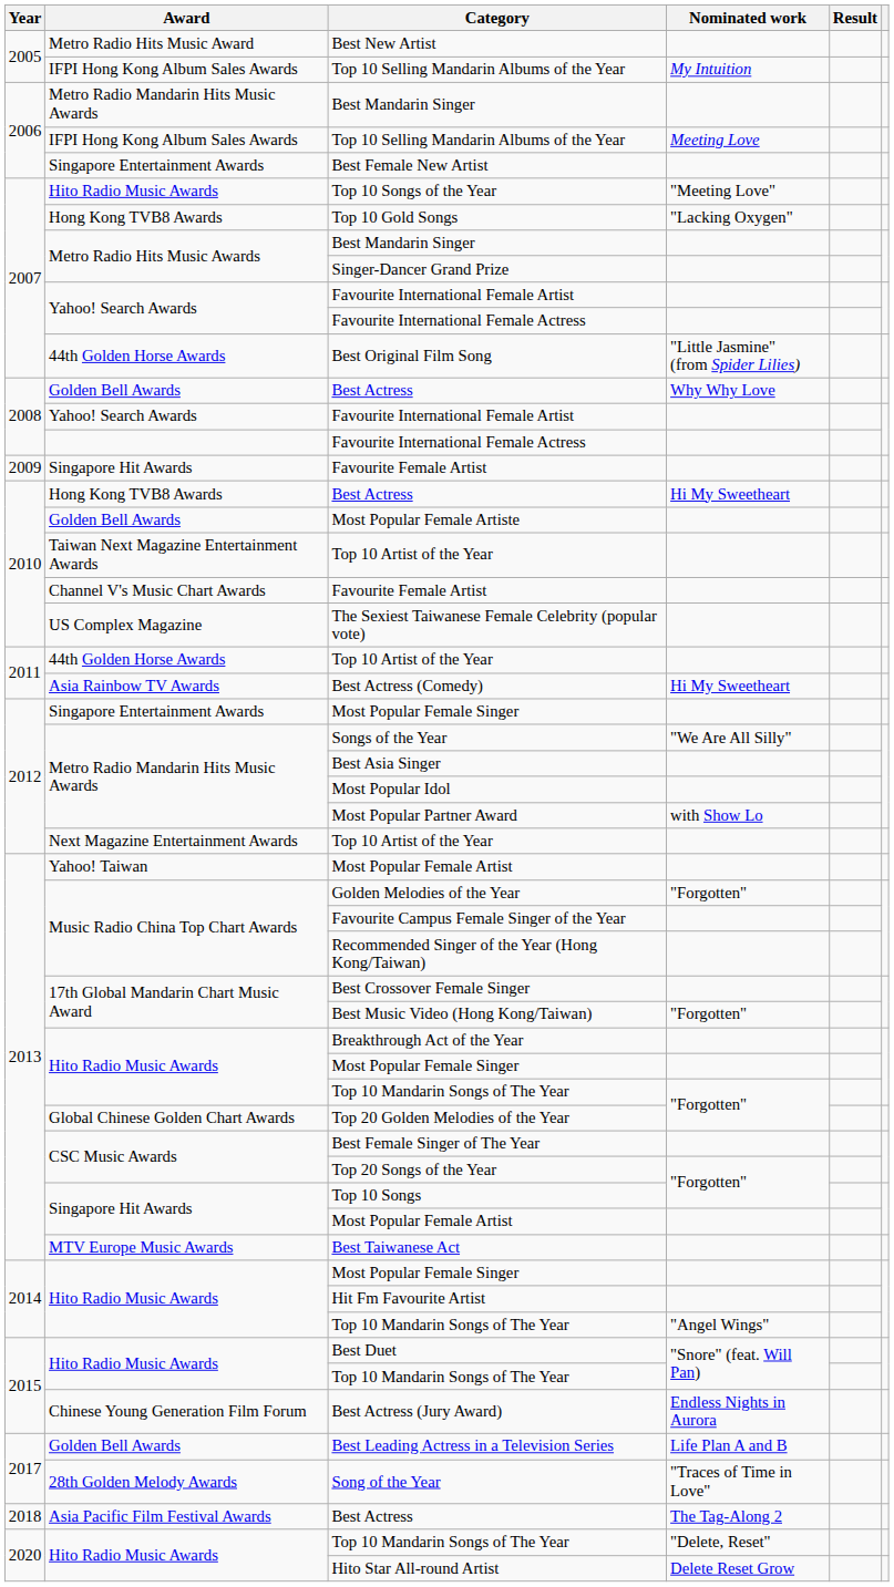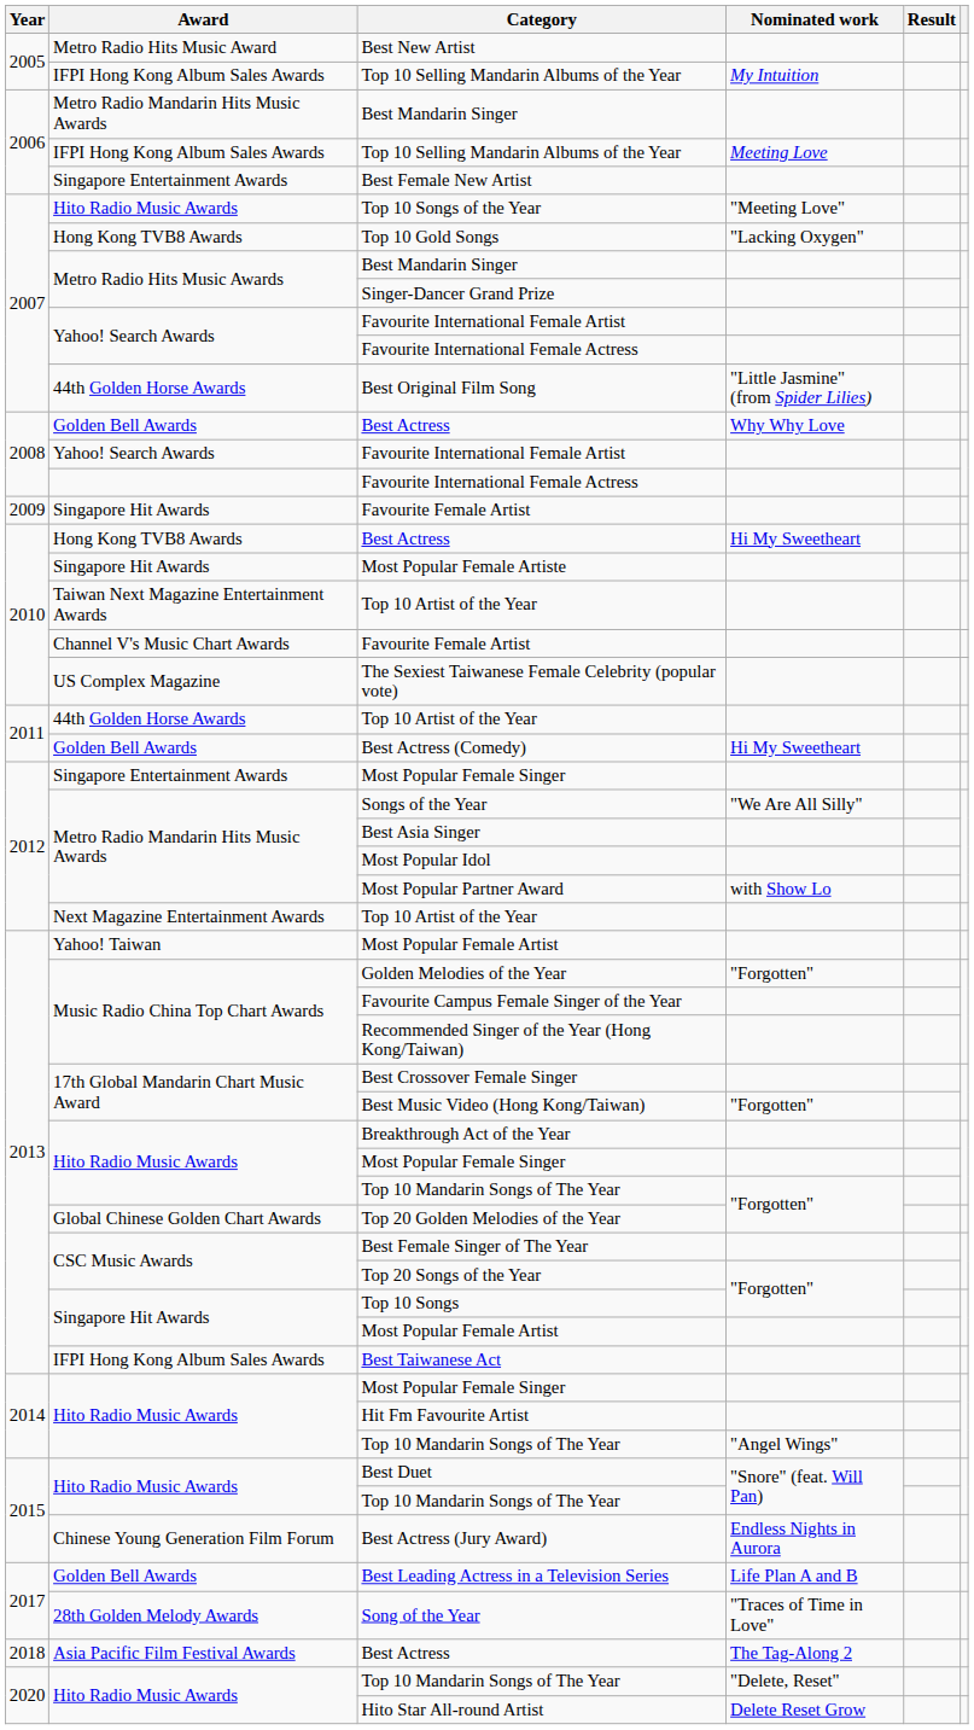 <table class="wikitable sortable">
 <tr>
 <th>Year</th>
 <th>Award</th>
 <th>Category</th>
 <th>Nominated work</th>
 <th>Result</th>
 <th class="unsortable"></th>
 </tr>
 <tr>
 <td rowspan="2">2005</td>
 <td>Metro Radio Hits Music Award</td>
 <td>Best New Artist</td>
 <td></td>
 <td></td>
 <td align="center"></td>
 </tr>
 <tr>
 <td>IFPI Hong Kong Album Sales Awards</td>
 <td>Top 10 Selling Mandarin Albums of the Year</td>
 <td><em><a href='#'>My Intuition</a></em></td>
 <td></td>
 <td align="center"></td>
 </tr>
 <tr>
 <td rowspan="3">2006</td>
 <td>Metro Radio Mandarin Hits Music Awards</td>
 <td>Best Mandarin Singer</td>
 <td></td>
 <td></td>
 <td align="center"></td>
 </tr>
 <tr>
 <td>IFPI Hong Kong Album Sales Awards</td>
 <td>Top 10 Selling Mandarin Albums of the Year</td>
 <td><em><a href='#'>Meeting Love</a></em></td>
 <td></td>
 <td align="center"></td>
 </tr>
 <tr>
 <td>Singapore Entertainment Awards</td>
 <td>Best Female New Artist</td>
 <td></td>
 <td></td>
 <td align="center"></td>
 </tr>
 <tr>
 <td rowspan="7">2007</td>
 <td><a href='#'>Hito Radio Music Awards</a></td>
 <td>Top 10 Songs of the Year</td>
 <td>"Meeting Love"</td>
 <td></td>
 <td align="center"></td>
 </tr>
 <tr>
 <td>Hong Kong TVB8 Awards</td>
 <td>Top 10 Gold Songs</td>
 <td>"Lacking Oxygen"</td>
 <td></td>
 <td align="center"></td>
 </tr>
 <tr>
 <td rowspan="2">Metro Radio Hits Music Awards</td>
 <td>Best Mandarin Singer</td>
 <td></td>
 <td></td>
 <td rowspan=2 align="center"></td>
 </tr>
 <tr>
 <td>Singer-Dancer Grand Prize</td>
 <td></td>
 <td></td>
 </tr>
 <tr>
 <td rowspan="2">Yahoo! Search Awards</td>
 <td>Favourite International Female Artist</td>
 <td></td>
 <td></td>
 <td rowspan=2 align="center"></td>
 </tr>
 <tr>
 <td>Favourite International Female Actress</td>
 <td></td>
 <td></td>
 </tr>
 <tr>
 <td>44th <a href='#'>Golden Horse Awards</a></td>
 <td>Best Original Film Song</td>
 <td>"Little Jasmine"<br>(from <em><a href='#'>Spider Lilies</a>)</td>
 <td></td>
 <td align="center"></td>
 </tr>
 <tr>
 <td rowspan="3">2008</td>
 <td><a href='#'>Golden Bell Awards</a></td>
 <td><a href='#'>Best Actress</a></td>
 <td></em><a href='#'>Why Why Love</a><em></td>
 <td></td>
 <td align="center"></td>
 </tr>
 <tr>
 <td>Yahoo! Search Awards</td>
 <td>Favourite International Female Artist</td>
 <td></td>
 <td></td>
 <td rowspan=2 align="center"></td>
 </tr>
 <tr>
 <td></td>
 <td>Favourite International Female Actress</td>
 <td></td>
 <td></td>
 </tr>
 <tr>
 <td>2009</td>
 <td>Singapore Hit Awards</td>
 <td>Favourite Female Artist</td>
 <td></td>
 <td></td>
 <td align="center"></td>
 </tr>
 <tr>
 <td rowspan="5">2010</td>
 <td>Hong Kong TVB8 Awards</td>
 <td><a href='#'>Best Actress</a></td>
 <td></em><a href='#'>Hi My Sweetheart</a><em></td>
 <td></td>
 <td align="center"></td>
 </tr>
 <tr>
-<td><a href='#'>Golden Bell Awards</a></td>
+<td>Singapore Hit Awards</td>
 <td>Most Popular Female Artiste</td>
 <td></td>
 <td></td>
 <td align="center"></td>
 </tr>
 <tr>
 <td>Taiwan Next Magazine Entertainment Awards</td>
 <td>Top 10 Artist of the Year</td>
 <td></td>
 <td></td>
 <td align="center"></td>
 </tr>
 <tr>
 <td>Channel V's Music Chart Awards</td>
 <td>Favourite Female Artist</td>
 <td></td>
 <td></td>
 <td align="center"></td>
 </tr>
 <tr>
 <td>US Complex Magazine</td>
 <td>The Sexiest Taiwanese Female Celebrity (popular vote)</td>
 <td></td>
 <td></td>
 <td align="center"></td>
 </tr>
 <tr>
 <td rowspan="2">2011</td>
 <td>44th <a href='#'>Golden Horse Awards</a></td>
 <td>Top 10 Artist of the Year</td>
 <td></td>
 <td></td>
 <td align="center"></td>
 </tr>
 <tr>
-<td><a href='#'>Asia Rainbow TV Awards</a></td>
+<td><a href='#'>Golden Bell Awards</a></td>
 <td>Best Actress (Comedy)</td>
 <td></em><a href='#'>Hi My Sweetheart</a><em></td>
 <td></td>
 <td align="center"></td>
 </tr>
 <tr>
 <td rowspan="6">2012</td>
 <td>Singapore Entertainment Awards</td>
 <td>Most Popular Female Singer</td>
 <td></td>
 <td></td>
 <td align="center"></td>
 </tr>
 <tr>
 <td rowspan="4">Metro Radio Mandarin Hits Music Awards</td>
 <td>Songs of the Year</td>
 <td>"We Are All Silly"</td>
 <td></td>
 <td rowspan="4" align="center"></td>
 </tr>
 <tr>
 <td>Best Asia Singer</td>
 <td></td>
 <td></td>
 </tr>
 <tr>
 <td>Most Popular Idol</td>
 <td></td>
 <td></td>
 </tr>
 <tr>
 <td>Most Popular Partner Award</td>
 <td>with <a href='#'>Show Lo</a></td>
 <td></td>
 </tr>
 <tr>
 <td>Next Magazine Entertainment Awards</td>
 <td>Top 10 Artist of the Year</td>
 <td></td>
 <td></td>
 <td align="center"></td>
 </tr>
 <tr>
 <td rowspan="15">2013</td>
 <td>Yahoo! Taiwan</td>
 <td>Most Popular Female Artist</td>
 <td></td>
 <td></td>
 <td align="center"></td>
 </tr>
 <tr>
 <td rowspan="3">Music Radio China Top Chart Awards</td>
 <td>Golden Melodies of the Year</td>
 <td>"Forgotten"</td>
 <td></td>
 <td rowspan="3" align="center"></td>
 </tr>
 <tr>
 <td>Favourite Campus Female Singer of the Year</td>
 <td></td>
 <td></td>
 </tr>
 <tr>
 <td>Recommended Singer of the Year (Hong Kong/Taiwan)</td>
 <td></td>
 <td></td>
 </tr>
 <tr>
 <td rowspan="2">17th Global Mandarin Chart Music Award</td>
 <td>Best Crossover Female Singer</td>
 <td></td>
 <td></td>
 <td rowspan="2" align="center"></td>
 </tr>
 <tr>
 <td>Best Music Video (Hong Kong/Taiwan)</td>
 <td>"Forgotten"</td>
 <td></td>
 </tr>
 <tr>
 <td rowspan="3"><a href='#'>Hito Radio Music Awards</a></td>
 <td>Breakthrough Act of the Year</td>
 <td></td>
 <td></td>
 <td rowspan="3" align="center"></td>
 </tr>
 <tr>
 <td>Most Popular Female Singer</td>
 <td></td>
 <td></td>
 </tr>
 <tr>
 <td>Top 10 Mandarin Songs of The Year</td>
 <td rowspan="2">"Forgotten"</td>
 <td></td>
 </tr>
 <tr>
 <td>Global Chinese Golden Chart Awards</td>
 <td>Top 20 Golden Melodies of the Year</td>
 <td></td>
 <td align="center"></td>
 </tr>
 <tr>
 <td rowspan="2">CSC Music Awards</td>
 <td>Best Female Singer of The Year</td>
 <td></td>
 <td></td>
 <td rowspan="2" align="center"></td>
 </tr>
 <tr>
 <td>Top 20 Songs of the Year</td>
 <td rowspan="2">"Forgotten"</td>
 <td></td>
 </tr>
 <tr>
 <td rowspan="2">Singapore Hit Awards</td>
 <td>Top 10 Songs</td>
 <td></td>
 <td rowspan="2" align="center"></td>
 </tr>
 <tr>
 <td>Most Popular Female Artist</td>
 <td></td>
 <td></td>
 </tr>
 <tr>
-<td><a href='#'>MTV Europe Music Awards</a></td>
+<td>IFPI Hong Kong Album Sales Awards</td>
 <td><a href='#'>Best Taiwanese Act</a></td>
 <td></td>
 <td></td>
 <td align="center"></td>
 </tr>
 <tr>
 <td rowspan="3">2014</td>
 <td rowspan="3"><a href='#'>Hito Radio Music Awards</a></td>
 <td>Most Popular Female Singer</td>
 <td></td>
 <td></td>
 <td rowspan="3" align="center"></td>
 </tr>
 <tr>
 <td>Hit Fm Favourite Artist</td>
 <td></td>
 <td></td>
 </tr>
 <tr>
 <td>Top 10 Mandarin Songs of The Year</td>
 <td>"Angel Wings"</td>
 <td></td>
 </tr>
 <tr>
 <td rowspan="3">2015</td>
 <td rowspan="2"><a href='#'>Hito Radio Music Awards</a></td>
 <td>Best Duet</td>
 <td rowspan="2">"Snore" (feat. <a href='#'>Will Pan</a>)</td>
 <td></td>
 <td rowspan="2" align="center"></td>
 </tr>
 <tr>
 <td>Top 10 Mandarin Songs of The Year</td>
 <td></td>
 </tr>
 <tr>
 <td>Chinese Young Generation Film Forum</td>
 <td>Best Actress (Jury Award)</td>
 <td></em><a href='#'>Endless Nights in Aurora</a><em></td>
 <td></td>
 <td></td>
 </tr>
 <tr>
 <td rowspan="2">2017</td>
 <td><a href='#'>Golden Bell Awards</a></td>
 <td><a href='#'>Best Leading Actress in a Television Series</a></td>
 <td></em><a href='#'>Life Plan A and B</a><em></td>
 <td></td>
 <td align="center"></td>
 </tr>
 <tr>
 <td><a href='#'>28th Golden Melody Awards</a></td>
 <td><a href='#'>Song of the Year</a></td>
 <td>"Traces of Time in Love"</td>
 <td></td>
 <td></td>
 </tr>
 <tr>
 <td rowspan="1">2018</td>
 <td><a href='#'>Asia Pacific Film Festival Awards</a></td>
 <td>Best Actress</td>
 <td></em><a href='#'>The Tag-Along 2</a><em></td>
 <td></td>
 <td></td>
 </tr>
 <tr>
 <td rowspan="2">2020</td>
 <td rowspan="2"><a href='#'>Hito Radio Music Awards</a></td>
 <td>Top 10 Mandarin Songs of The Year</td>
 <td>"Delete, Reset"</td>
 <td></td>
 <td></td>
 </tr>
 <tr>
 <td>Hito Star All-round Artist</td>
 <td></em><a href='#'>Delete Reset Grow</a><em></td>
 <td></td>
 <td></td>
 </tr>
 </table>
